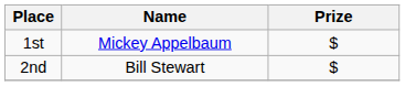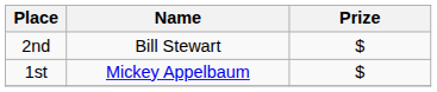 <table class="wikitable">
 <tr>
 <th width="50">Place</th>
 <th width="200">Name</th>
 <th width="125">Prize</th>
 </tr>
 <tr>
+<td align = "center">2nd</td>
+<td align = "center">Bill Stewart</td>
+<td align = "center">$</td>
+</tr>
+<tr>
 <td align = "center">1st</td>
 <td align = "center"><a href='#'>Mickey Appelbaum</a></td>
 <td align = "center">$</td>
 </tr>
 <tr>
-<td align = "center">2nd</td>
-<td align = "center">Bill Stewart</td>
-<td align = "center">$</td>
-</tr>
-<tr>
 </tr>
 </table>
